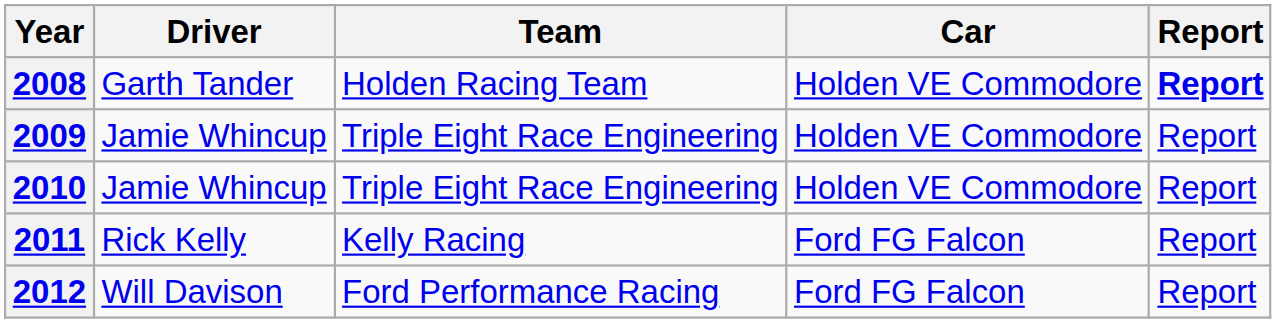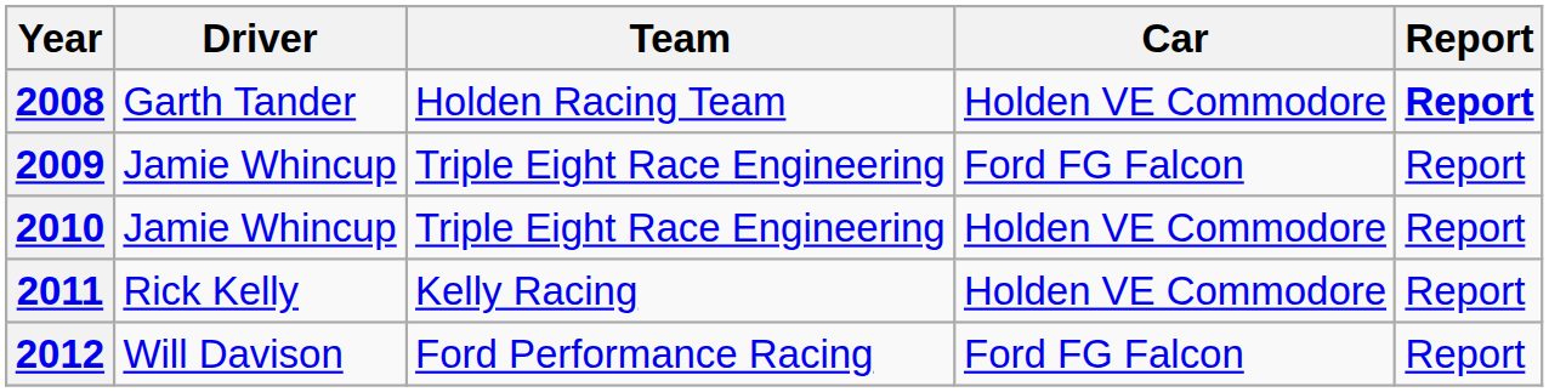 <table class="wikitable" style="font-size: 95%;">
 <tr>
 <th>Year</th>
 <th>Driver</th>
 <th>Team</th>
 <th>Car</th>
 <th>Report</th>
 </tr>
 <tr>
 <th><a href='#'>2008</a></th>
 <td> <a href='#'>Garth Tander</a></td>
 <td><a href='#'>Holden Racing Team</a></td>
 <td><a href='#'>Holden VE Commodore</a></td>
 <td><strong><a href='#'>Report</a></strong></td>
 </tr>
 <tr>
 <th><a href='#'>2009</a></th>
 <td> <a href='#'>Jamie Whincup</a></td>
 <td><a href='#'>Triple Eight Race Engineering</a></td>
-<td><a href='#'>Holden VE Commodore</a></td>
+<td><a href='#'>Ford FG Falcon</a></td>
 <td><a href='#'>Report</a></td>
 </tr>
 <tr>
 <th><a href='#'>2010</a></th>
 <td> <a href='#'>Jamie Whincup</a></td>
 <td><a href='#'>Triple Eight Race Engineering</a></td>
 <td><a href='#'>Holden VE Commodore</a></td>
 <td><a href='#'>Report</a></td>
 </tr>
 <tr>
 <th><a href='#'>2011</a></th>
 <td> <a href='#'>Rick Kelly</a></td>
 <td><a href='#'>Kelly Racing</a></td>
-<td><a href='#'>Ford FG Falcon</a></td>
+<td><a href='#'>Holden VE Commodore</a></td>
 <td><a href='#'>Report</a></td>
 </tr>
 <tr>
 <th><a href='#'>2012</a></th>
 <td> <a href='#'>Will Davison</a></td>
 <td><a href='#'>Ford Performance Racing</a></td>
 <td><a href='#'>Ford FG Falcon</a></td>
 <td><a href='#'>Report</a></td>
 </tr>
 </table>
